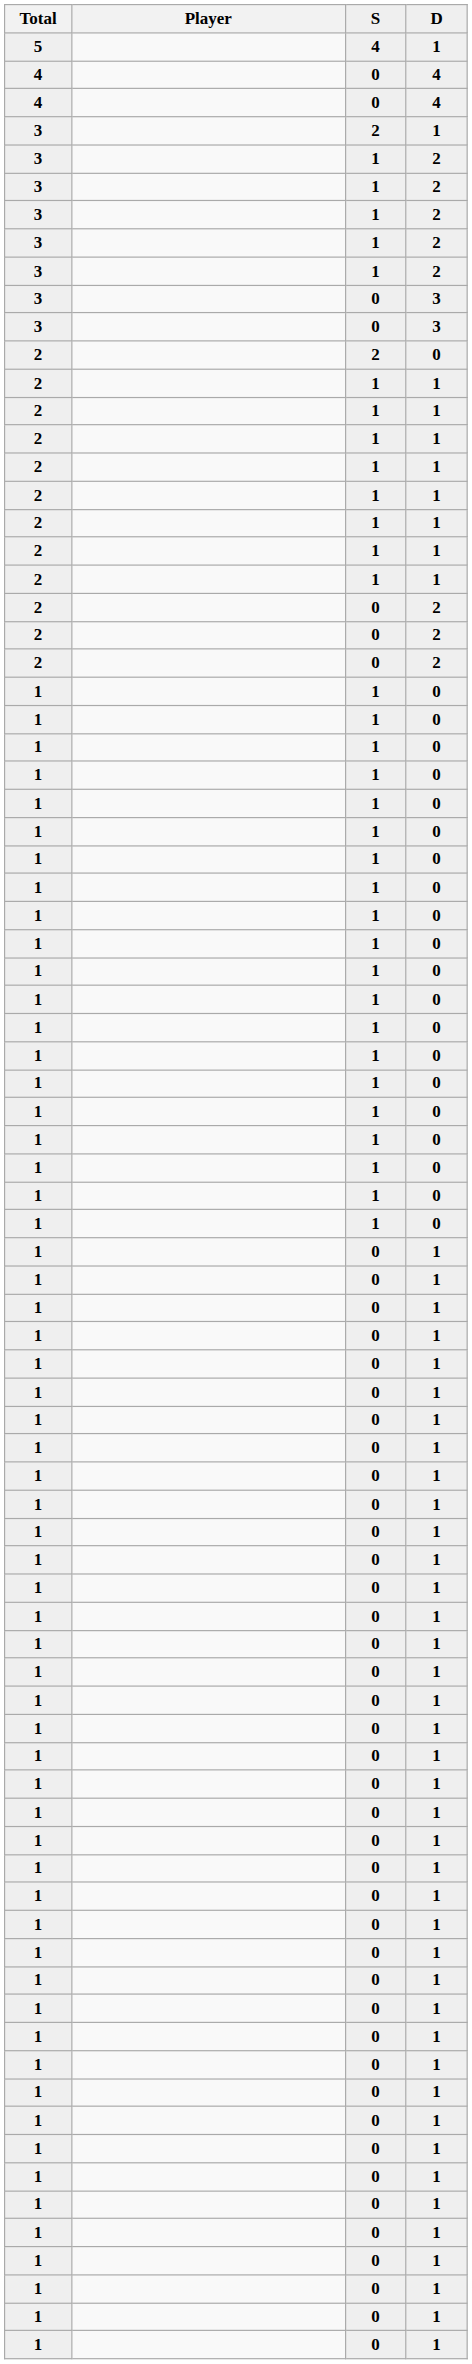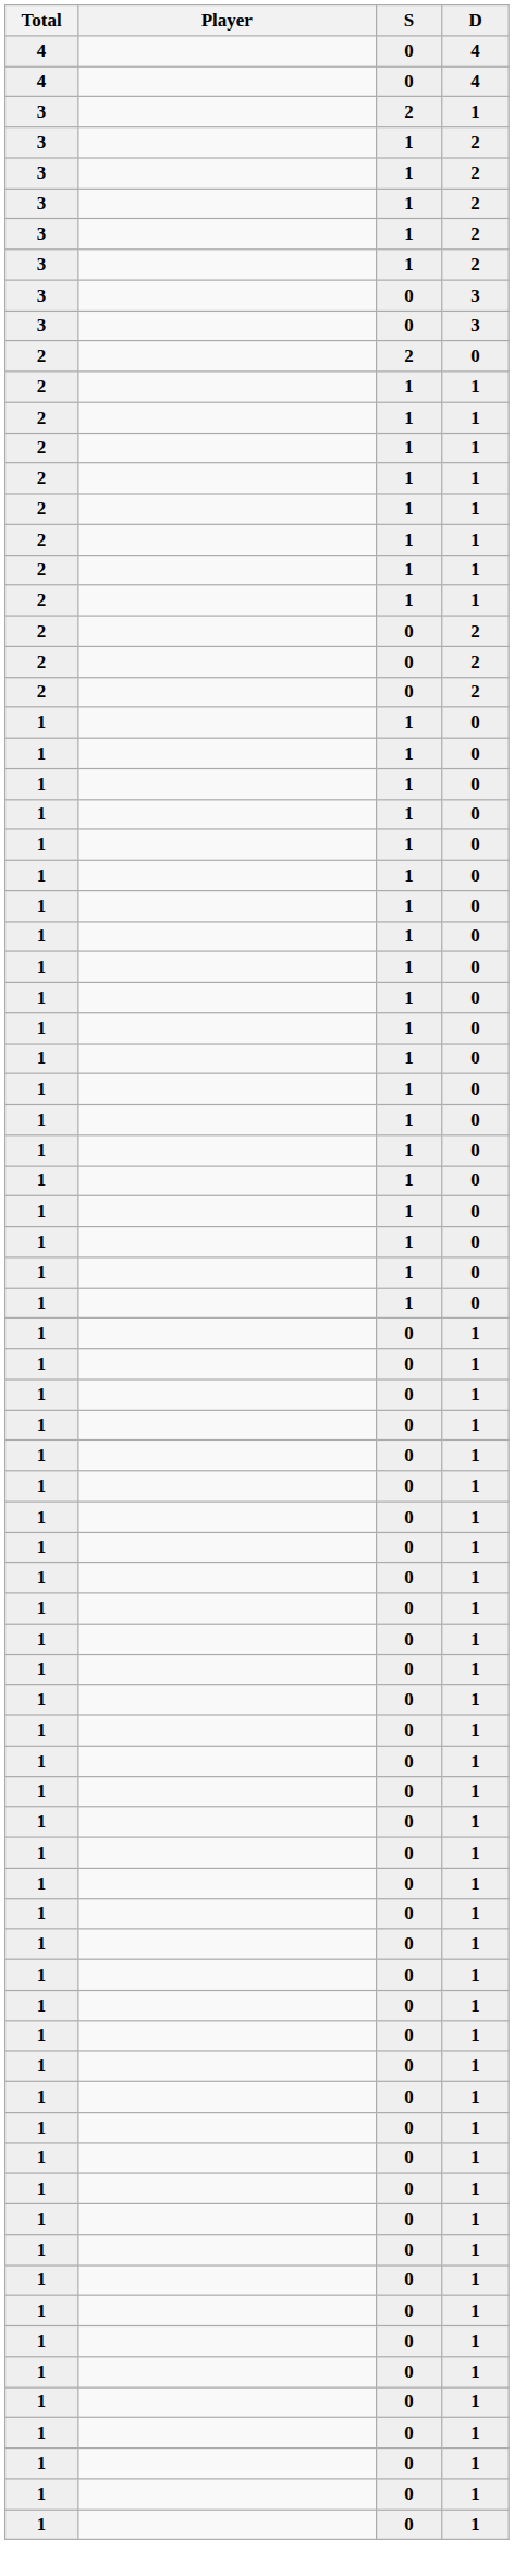 <table class="wikitable" style="font-size:90%;">
 <tr>
 <th width=50>Total</th>
 <th width=225>Player</th>
 <th width=45 style="background:#efefef"> S </th>
 <th width=45 style="background:#efefef"> D </th>
-</tr>
-<tr align=center>
-<td bgcolor=#efefef><strong>5</strong></td>
-<td align=left></td>
-<td bgcolor=#efefef><strong>4</strong></td>
-<td bgcolor=#efefef><strong>1</strong></td>
 </tr>
 <tr align=center>
 <td bgcolor=#efefef><strong>4</strong></td>
 <td align=left></td>
 <td bgcolor=#efefef><strong>0</strong></td>
 <td bgcolor=#efefef><strong>4</strong></td>
 </tr>
 <tr align=center>
 <td bgcolor=#efefef><strong>4</strong></td>
 <td align=left></td>
 <td bgcolor=#efefef><strong>0</strong></td>
 <td bgcolor=#efefef><strong>4</strong></td>
 </tr>
 <tr align=center>
 <td bgcolor=#efefef><strong>3</strong></td>
 <td align=left></td>
 <td bgcolor=#efefef><strong>2</strong></td>
 <td bgcolor=#efefef><strong>1</strong></td>
 </tr>
 <tr align=center>
 <td bgcolor=#efefef><strong>3</strong></td>
 <td align=left></td>
 <td bgcolor=#efefef><strong>1</strong></td>
 <td bgcolor=#efefef><strong>2</strong></td>
 </tr>
 <tr align=center>
 <td bgcolor=#efefef><strong>3</strong></td>
 <td align=left></td>
 <td bgcolor=#efefef><strong>1</strong></td>
 <td bgcolor=#efefef><strong>2</strong></td>
 </tr>
 <tr align=center>
 <td bgcolor=#efefef><strong>3</strong></td>
 <td align=left></td>
 <td bgcolor=#efefef><strong>1</strong></td>
 <td bgcolor=#efefef><strong>2</strong></td>
 </tr>
 <tr align=center>
 <td bgcolor=#efefef><strong>3</strong></td>
 <td align=left></td>
 <td bgcolor=#efefef><strong>1</strong></td>
 <td bgcolor=#efefef><strong>2</strong></td>
 </tr>
 <tr align=center>
 <td bgcolor=#efefef><strong>3</strong></td>
 <td align=left></td>
 <td bgcolor=#efefef><strong>1</strong></td>
 <td bgcolor=#efefef><strong>2</strong></td>
 </tr>
 <tr align=center>
 <td bgcolor=#efefef><strong>3</strong></td>
 <td align=left></td>
 <td bgcolor=#efefef><strong>0</strong></td>
 <td bgcolor=#efefef><strong>3</strong></td>
 </tr>
 <tr align=center>
 <td bgcolor=#efefef><strong>3</strong></td>
 <td align=left></td>
 <td bgcolor=#efefef><strong>0</strong></td>
 <td bgcolor=#efefef><strong>3</strong></td>
 </tr>
 <tr align=center>
 <td bgcolor=#efefef><strong>2</strong></td>
 <td align=left></td>
 <td bgcolor=#efefef><strong>2</strong></td>
 <td bgcolor=#efefef><strong>0</strong></td>
 </tr>
 <tr align=center>
 <td bgcolor=#efefef><strong>2</strong></td>
 <td align=left></td>
 <td bgcolor=#efefef><strong>1</strong></td>
 <td bgcolor=#efefef><strong>1</strong></td>
 </tr>
 <tr align=center>
 <td bgcolor=#efefef><strong>2</strong></td>
 <td align=left></td>
 <td bgcolor=#efefef><strong>1</strong></td>
 <td bgcolor=#efefef><strong>1</strong></td>
 </tr>
 <tr align=center>
 <td bgcolor=#efefef><strong>2</strong></td>
 <td align=left></td>
 <td bgcolor=#efefef><strong>1</strong></td>
 <td bgcolor=#efefef><strong>1</strong></td>
 </tr>
 <tr align=center>
 <td bgcolor=#efefef><strong>2</strong></td>
 <td align=left></td>
 <td bgcolor=#efefef><strong>1</strong></td>
 <td bgcolor=#efefef><strong>1</strong></td>
 </tr>
 <tr align=center>
 <td bgcolor=#efefef><strong>2</strong></td>
 <td align=left></td>
 <td bgcolor=#efefef><strong>1</strong></td>
 <td bgcolor=#efefef><strong>1</strong></td>
 </tr>
 <tr align=center>
 <td bgcolor=#efefef><strong>2</strong></td>
 <td align=left></td>
 <td bgcolor=#efefef><strong>1</strong></td>
 <td bgcolor=#efefef><strong>1</strong></td>
 </tr>
 <tr align=center>
 <td bgcolor=#efefef><strong>2</strong></td>
 <td align=left></td>
 <td bgcolor=#efefef><strong>1</strong></td>
 <td bgcolor=#efefef><strong>1</strong></td>
 </tr>
 <tr align=center>
 <td bgcolor=#efefef><strong>2</strong></td>
 <td align=left></td>
 <td bgcolor=#efefef><strong>1</strong></td>
 <td bgcolor=#efefef><strong>1</strong></td>
 </tr>
 <tr align=center>
 <td bgcolor=#efefef><strong>2</strong></td>
 <td align=left></td>
 <td bgcolor=#efefef><strong>0</strong></td>
 <td bgcolor=#efefef><strong>2</strong></td>
 </tr>
 <tr align=center>
 <td bgcolor=#efefef><strong>2</strong></td>
 <td align=left></td>
 <td bgcolor=#efefef><strong>0</strong></td>
 <td bgcolor=#efefef><strong>2</strong></td>
 </tr>
 <tr align=center>
 <td bgcolor=#efefef><strong>2</strong></td>
 <td align=left></td>
 <td bgcolor=#efefef><strong>0</strong></td>
 <td bgcolor=#efefef><strong>2</strong></td>
 </tr>
 <tr align=center>
 <td bgcolor=#efefef><strong>1</strong></td>
 <td align=left></td>
 <td bgcolor=#efefef><strong>1</strong></td>
 <td bgcolor=#efefef><strong>0</strong></td>
 </tr>
 <tr align=center>
 <td bgcolor=#efefef><strong>1</strong></td>
 <td align=left></td>
 <td bgcolor=#efefef><strong>1</strong></td>
 <td bgcolor=#efefef><strong>0</strong></td>
 </tr>
 <tr align=center>
 <td bgcolor=#efefef><strong>1</strong></td>
 <td align=left></td>
 <td bgcolor=#efefef><strong>1</strong></td>
 <td bgcolor=#efefef><strong>0</strong></td>
 </tr>
 <tr align=center>
 <td bgcolor=#efefef><strong>1</strong></td>
 <td align=left></td>
 <td bgcolor=#efefef><strong>1</strong></td>
 <td bgcolor=#efefef><strong>0</strong></td>
 </tr>
 <tr align=center>
 <td bgcolor=#efefef><strong>1</strong></td>
 <td align=left></td>
 <td bgcolor=#efefef><strong>1</strong></td>
 <td bgcolor=#efefef><strong>0</strong></td>
 </tr>
 <tr align=center>
 <td bgcolor=#efefef><strong>1</strong></td>
 <td align=left></td>
 <td bgcolor=#efefef><strong>1</strong></td>
 <td bgcolor=#efefef><strong>0</strong></td>
 </tr>
 <tr align=center>
 <td bgcolor=#efefef><strong>1</strong></td>
 <td align=left></td>
 <td bgcolor=#efefef><strong>1</strong></td>
 <td bgcolor=#efefef><strong>0</strong></td>
 </tr>
 <tr align=center>
 <td bgcolor=#efefef><strong>1</strong></td>
 <td align=left></td>
 <td bgcolor=#efefef><strong>1</strong></td>
 <td bgcolor=#efefef><strong>0</strong></td>
 </tr>
 <tr align=center>
 <td bgcolor=#efefef><strong>1</strong></td>
 <td align=left></td>
 <td bgcolor=#efefef><strong>1</strong></td>
 <td bgcolor=#efefef><strong>0</strong></td>
 </tr>
 <tr align=center>
 <td bgcolor=#efefef><strong>1</strong></td>
 <td align=left></td>
 <td bgcolor=#efefef><strong>1</strong></td>
 <td bgcolor=#efefef><strong>0</strong></td>
 </tr>
 <tr align=center>
 <td bgcolor=#efefef><strong>1</strong></td>
 <td align=left></td>
 <td bgcolor=#efefef><strong>1</strong></td>
 <td bgcolor=#efefef><strong>0</strong></td>
 </tr>
 <tr align=center>
 <td bgcolor=#efefef><strong>1</strong></td>
 <td align=left></td>
 <td bgcolor=#efefef><strong>1</strong></td>
 <td bgcolor=#efefef><strong>0</strong></td>
 </tr>
 <tr align=center>
 <td bgcolor=#efefef><strong>1</strong></td>
 <td align=left></td>
 <td bgcolor=#efefef><strong>1</strong></td>
 <td bgcolor=#efefef><strong>0</strong></td>
 </tr>
 <tr align=center>
 <td bgcolor=#efefef><strong>1</strong></td>
 <td align=left></td>
 <td bgcolor=#efefef><strong>1</strong></td>
 <td bgcolor=#efefef><strong>0</strong></td>
 </tr>
 <tr align=center>
 <td bgcolor=#efefef><strong>1</strong></td>
 <td align=left></td>
 <td bgcolor=#efefef><strong>1</strong></td>
 <td bgcolor=#efefef><strong>0</strong></td>
 </tr>
 <tr align=center>
 <td bgcolor=#efefef><strong>1</strong></td>
 <td align=left></td>
 <td bgcolor=#efefef><strong>1</strong></td>
 <td bgcolor=#efefef><strong>0</strong></td>
 </tr>
 <tr align=center>
 <td bgcolor=#efefef><strong>1</strong></td>
 <td align=left></td>
 <td bgcolor=#efefef><strong>1</strong></td>
 <td bgcolor=#efefef><strong>0</strong></td>
 </tr>
 <tr align=center>
 <td bgcolor=#efefef><strong>1</strong></td>
 <td align=left></td>
 <td bgcolor=#efefef><strong>1</strong></td>
 <td bgcolor=#efefef><strong>0</strong></td>
 </tr>
 <tr align=center>
 <td bgcolor=#efefef><strong>1</strong></td>
 <td align=left></td>
 <td bgcolor=#efefef><strong>1</strong></td>
 <td bgcolor=#efefef><strong>0</strong></td>
 </tr>
 <tr align=center>
 <td bgcolor=#efefef><strong>1</strong></td>
 <td align=left></td>
 <td bgcolor=#efefef><strong>1</strong></td>
 <td bgcolor=#efefef><strong>0</strong></td>
 </tr>
 <tr align=center>
 <td bgcolor=#efefef><strong>1</strong></td>
 <td align=left></td>
 <td bgcolor=#efefef><strong>0</strong></td>
 <td bgcolor=#efefef><strong>1</strong></td>
 </tr>
 <tr align=center>
 <td bgcolor=#efefef><strong>1</strong></td>
 <td align=left></td>
 <td bgcolor=#efefef><strong>0</strong></td>
 <td bgcolor=#efefef><strong>1</strong></td>
 </tr>
 <tr align=center>
 <td bgcolor=#efefef><strong>1</strong></td>
 <td align=left></td>
 <td bgcolor=#efefef><strong>0</strong></td>
 <td bgcolor=#efefef><strong>1</strong></td>
 </tr>
 <tr align=center>
 <td bgcolor=#efefef><strong>1</strong></td>
 <td align=left></td>
 <td bgcolor=#efefef><strong>0</strong></td>
 <td bgcolor=#efefef><strong>1</strong></td>
 </tr>
 <tr align=center>
 <td bgcolor=#efefef><strong>1</strong></td>
 <td align=left></td>
 <td bgcolor=#efefef><strong>0</strong></td>
 <td bgcolor=#efefef><strong>1</strong></td>
 </tr>
 <tr align=center>
 <td bgcolor=#efefef><strong>1</strong></td>
 <td align=left></td>
 <td bgcolor=#efefef><strong>0</strong></td>
 <td bgcolor=#efefef><strong>1</strong></td>
 </tr>
 <tr align=center>
 <td bgcolor=#efefef><strong>1</strong></td>
 <td align=left></td>
 <td bgcolor=#efefef><strong>0</strong></td>
 <td bgcolor=#efefef><strong>1</strong></td>
 </tr>
 <tr align=center>
 <td bgcolor=#efefef><strong>1</strong></td>
 <td align=left></td>
 <td bgcolor=#efefef><strong>0</strong></td>
 <td bgcolor=#efefef><strong>1</strong></td>
 </tr>
 <tr align=center>
 <td bgcolor=#efefef><strong>1</strong></td>
 <td align=left></td>
 <td bgcolor=#efefef><strong>0</strong></td>
 <td bgcolor=#efefef><strong>1</strong></td>
 </tr>
 <tr align=center>
 <td bgcolor=#efefef><strong>1</strong></td>
 <td align=left></td>
 <td bgcolor=#efefef><strong>0</strong></td>
 <td bgcolor=#efefef><strong>1</strong></td>
 </tr>
 <tr align=center>
 <td bgcolor=#efefef><strong>1</strong></td>
 <td align=left></td>
 <td bgcolor=#efefef><strong>0</strong></td>
 <td bgcolor=#efefef><strong>1</strong></td>
 </tr>
 <tr align=center>
 <td bgcolor=#efefef><strong>1</strong></td>
 <td align=left></td>
 <td bgcolor=#efefef><strong>0</strong></td>
 <td bgcolor=#efefef><strong>1</strong></td>
 </tr>
 <tr align=center>
 <td bgcolor=#efefef><strong>1</strong></td>
 <td align=left></td>
 <td bgcolor=#efefef><strong>0</strong></td>
 <td bgcolor=#efefef><strong>1</strong></td>
 </tr>
 <tr align=center>
 <td bgcolor=#efefef><strong>1</strong></td>
 <td align=left></td>
 <td bgcolor=#efefef><strong>0</strong></td>
 <td bgcolor=#efefef><strong>1</strong></td>
 </tr>
 <tr align=center>
 <td bgcolor=#efefef><strong>1</strong></td>
 <td align=left></td>
 <td bgcolor=#efefef><strong>0</strong></td>
 <td bgcolor=#efefef><strong>1</strong></td>
 </tr>
 <tr align=center>
 <td bgcolor=#efefef><strong>1</strong></td>
 <td align=left></td>
 <td bgcolor=#efefef><strong>0</strong></td>
 <td bgcolor=#efefef><strong>1</strong></td>
 </tr>
 <tr align=center>
 <td bgcolor=#efefef><strong>1</strong></td>
 <td align=left></td>
 <td bgcolor=#efefef><strong>0</strong></td>
 <td bgcolor=#efefef><strong>1</strong></td>
 </tr>
 <tr align=center>
 <td bgcolor=#efefef><strong>1</strong></td>
 <td align=left></td>
 <td bgcolor=#efefef><strong>0</strong></td>
 <td bgcolor=#efefef><strong>1</strong></td>
 </tr>
 <tr align=center>
 <td bgcolor=#efefef><strong>1</strong></td>
 <td align=left></td>
 <td bgcolor=#efefef><strong>0</strong></td>
 <td bgcolor=#efefef><strong>1</strong></td>
 </tr>
 <tr align=center>
 <td bgcolor=#efefef><strong>1</strong></td>
 <td align=left></td>
 <td bgcolor=#efefef><strong>0</strong></td>
 <td bgcolor=#efefef><strong>1</strong></td>
 </tr>
 <tr align=center>
 <td bgcolor=#efefef><strong>1</strong></td>
 <td align=left></td>
 <td bgcolor=#efefef><strong>0</strong></td>
 <td bgcolor=#efefef><strong>1</strong></td>
 </tr>
 <tr align=center>
 <td bgcolor=#efefef><strong>1</strong></td>
 <td align=left></td>
 <td bgcolor=#efefef><strong>0</strong></td>
 <td bgcolor=#efefef><strong>1</strong></td>
 </tr>
 <tr align=center>
 <td bgcolor=#efefef><strong>1</strong></td>
 <td align=left></td>
 <td bgcolor=#efefef><strong>0</strong></td>
 <td bgcolor=#efefef><strong>1</strong></td>
 </tr>
 <tr align=center>
 <td bgcolor=#efefef><strong>1</strong></td>
 <td align=left></td>
 <td bgcolor=#efefef><strong>0</strong></td>
 <td bgcolor=#efefef><strong>1</strong></td>
 </tr>
 <tr align=center>
 <td bgcolor=#efefef><strong>1</strong></td>
 <td align=left></td>
 <td bgcolor=#efefef><strong>0</strong></td>
 <td bgcolor=#efefef><strong>1</strong></td>
 </tr>
 <tr align=center>
 <td bgcolor=#efefef><strong>1</strong></td>
 <td align=left></td>
 <td bgcolor=#efefef><strong>0</strong></td>
 <td bgcolor=#efefef><strong>1</strong></td>
 </tr>
 <tr align=center>
 <td bgcolor=#efefef><strong>1</strong></td>
 <td align=left></td>
 <td bgcolor=#efefef><strong>0</strong></td>
 <td bgcolor=#efefef><strong>1</strong></td>
 </tr>
 <tr align=center>
 <td bgcolor=#efefef><strong>1</strong></td>
 <td align=left></td>
 <td bgcolor=#efefef><strong>0</strong></td>
 <td bgcolor=#efefef><strong>1</strong></td>
 </tr>
 <tr align=center>
 <td bgcolor=#efefef><strong>1</strong></td>
 <td align=left></td>
 <td bgcolor=#efefef><strong>0</strong></td>
 <td bgcolor=#efefef><strong>1</strong></td>
 </tr>
 <tr align=center>
 <td bgcolor=#efefef><strong>1</strong></td>
 <td align=left></td>
 <td bgcolor=#efefef><strong>0</strong></td>
 <td bgcolor=#efefef><strong>1</strong></td>
 </tr>
 <tr align=center>
 <td bgcolor=#efefef><strong>1</strong></td>
 <td align=left></td>
 <td bgcolor=#efefef><strong>0</strong></td>
 <td bgcolor=#efefef><strong>1</strong></td>
 </tr>
 <tr align=center>
 <td bgcolor=#efefef><strong>1</strong></td>
 <td align=left></td>
 <td bgcolor=#efefef><strong>0</strong></td>
 <td bgcolor=#efefef><strong>1</strong></td>
 </tr>
 <tr align=center>
 <td bgcolor=#efefef><strong>1</strong></td>
 <td align=left></td>
 <td bgcolor=#efefef><strong>0</strong></td>
 <td bgcolor=#efefef><strong>1</strong></td>
 </tr>
 <tr align=center>
 <td bgcolor=#efefef><strong>1</strong></td>
 <td align=left></td>
 <td bgcolor=#efefef><strong>0</strong></td>
 <td bgcolor=#efefef><strong>1</strong></td>
 </tr>
 <tr align=center>
 <td bgcolor=#efefef><strong>1</strong></td>
 <td align=left></td>
 <td bgcolor=#efefef><strong>0</strong></td>
 <td bgcolor=#efefef><strong>1</strong></td>
 </tr>
 <tr align=center>
 <td bgcolor=#efefef><strong>1</strong></td>
 <td align=left></td>
 <td bgcolor=#efefef><strong>0</strong></td>
 <td bgcolor=#efefef><strong>1</strong></td>
 </tr>
 <tr align=center>
 <td bgcolor=#efefef><strong>1</strong></td>
 <td align=left></td>
 <td bgcolor=#efefef><strong>0</strong></td>
 <td bgcolor=#efefef><strong>1</strong></td>
 </tr>
 <tr align=center>
 <td bgcolor=#efefef><strong>1</strong></td>
 <td align=left></td>
 <td bgcolor=#efefef><strong>0</strong></td>
 <td bgcolor=#efefef><strong>1</strong></td>
 </tr>
 <tr align=center>
 <td bgcolor=#efefef><strong>1</strong></td>
 <td align=left></td>
 <td bgcolor=#efefef><strong>0</strong></td>
 <td bgcolor=#efefef><strong>1</strong></td>
 </tr>
 <tr align=center>
 <td bgcolor=#efefef><strong>1</strong></td>
 <td align=left></td>
 <td bgcolor=#efefef><strong>0</strong></td>
 <td bgcolor=#efefef><strong>1</strong></td>
 </tr>
 </table>
